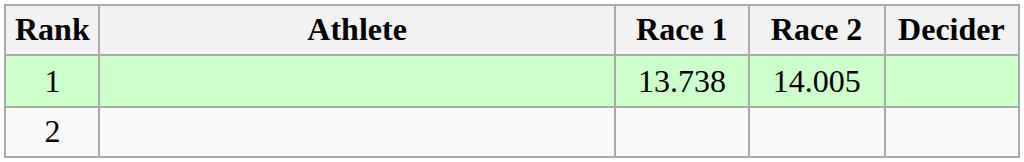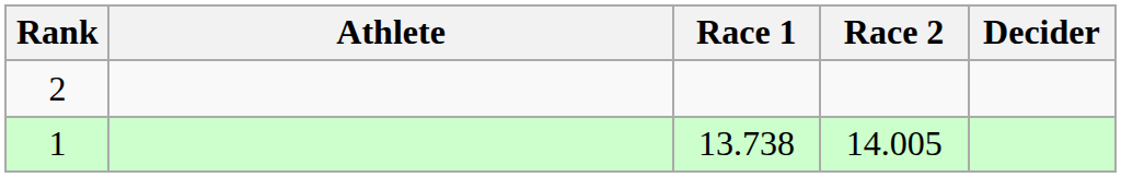 <table class=wikitable style="text-align:center">
 <tr>
 <th width=40>Rank</th>
 <th width=250>Athlete</th>
 <th width=60>Race 1</th>
 <th width=60>Race 2</th>
 <th width=60>Decider</th>
 </tr>
+<tr>
+<td>2</td>
+<td align=left></td>
+<td></td>
+<td></td>
+<td></td>
+</tr>
 <tr bgcolor=ccffcc>
 <td>1</td>
 <td align=left></td>
 <td>13.738</td>
 <td>14.005</td>
 <td></td>
 </tr>
-<tr>
-<td>2</td>
-<td align=left></td>
-<td></td>
-<td></td>
-<td></td>
-</tr>
 </table>
